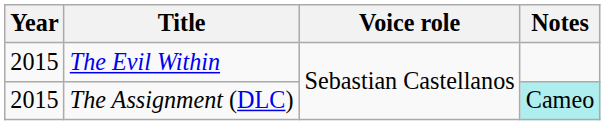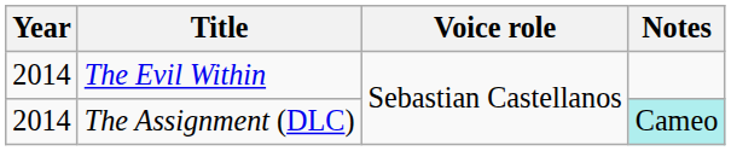 <table class="wikitable sortable">
 <tr>
 <th>Year</th>
 <th>Title</th>
 <th>Voice role</th>
 <th class="unsortable">Notes</th>
 </tr>
 <tr>
-<td>2015</td>
+<td>2014</td>
 <td><em><a href='#'>The Evil Within</a></em></td>
 <td rowspan="2">Sebastian Castellanos</td>
 <td></td>
 </tr>
 <tr>
-<td>2015</td>
+<td>2014</td>
 <td><em>The Assignment</em> (<a href='#'>DLC</a>)</td>
 <td style="background: paleturquoise;">Cameo</td>
 </tr>
 </table>
